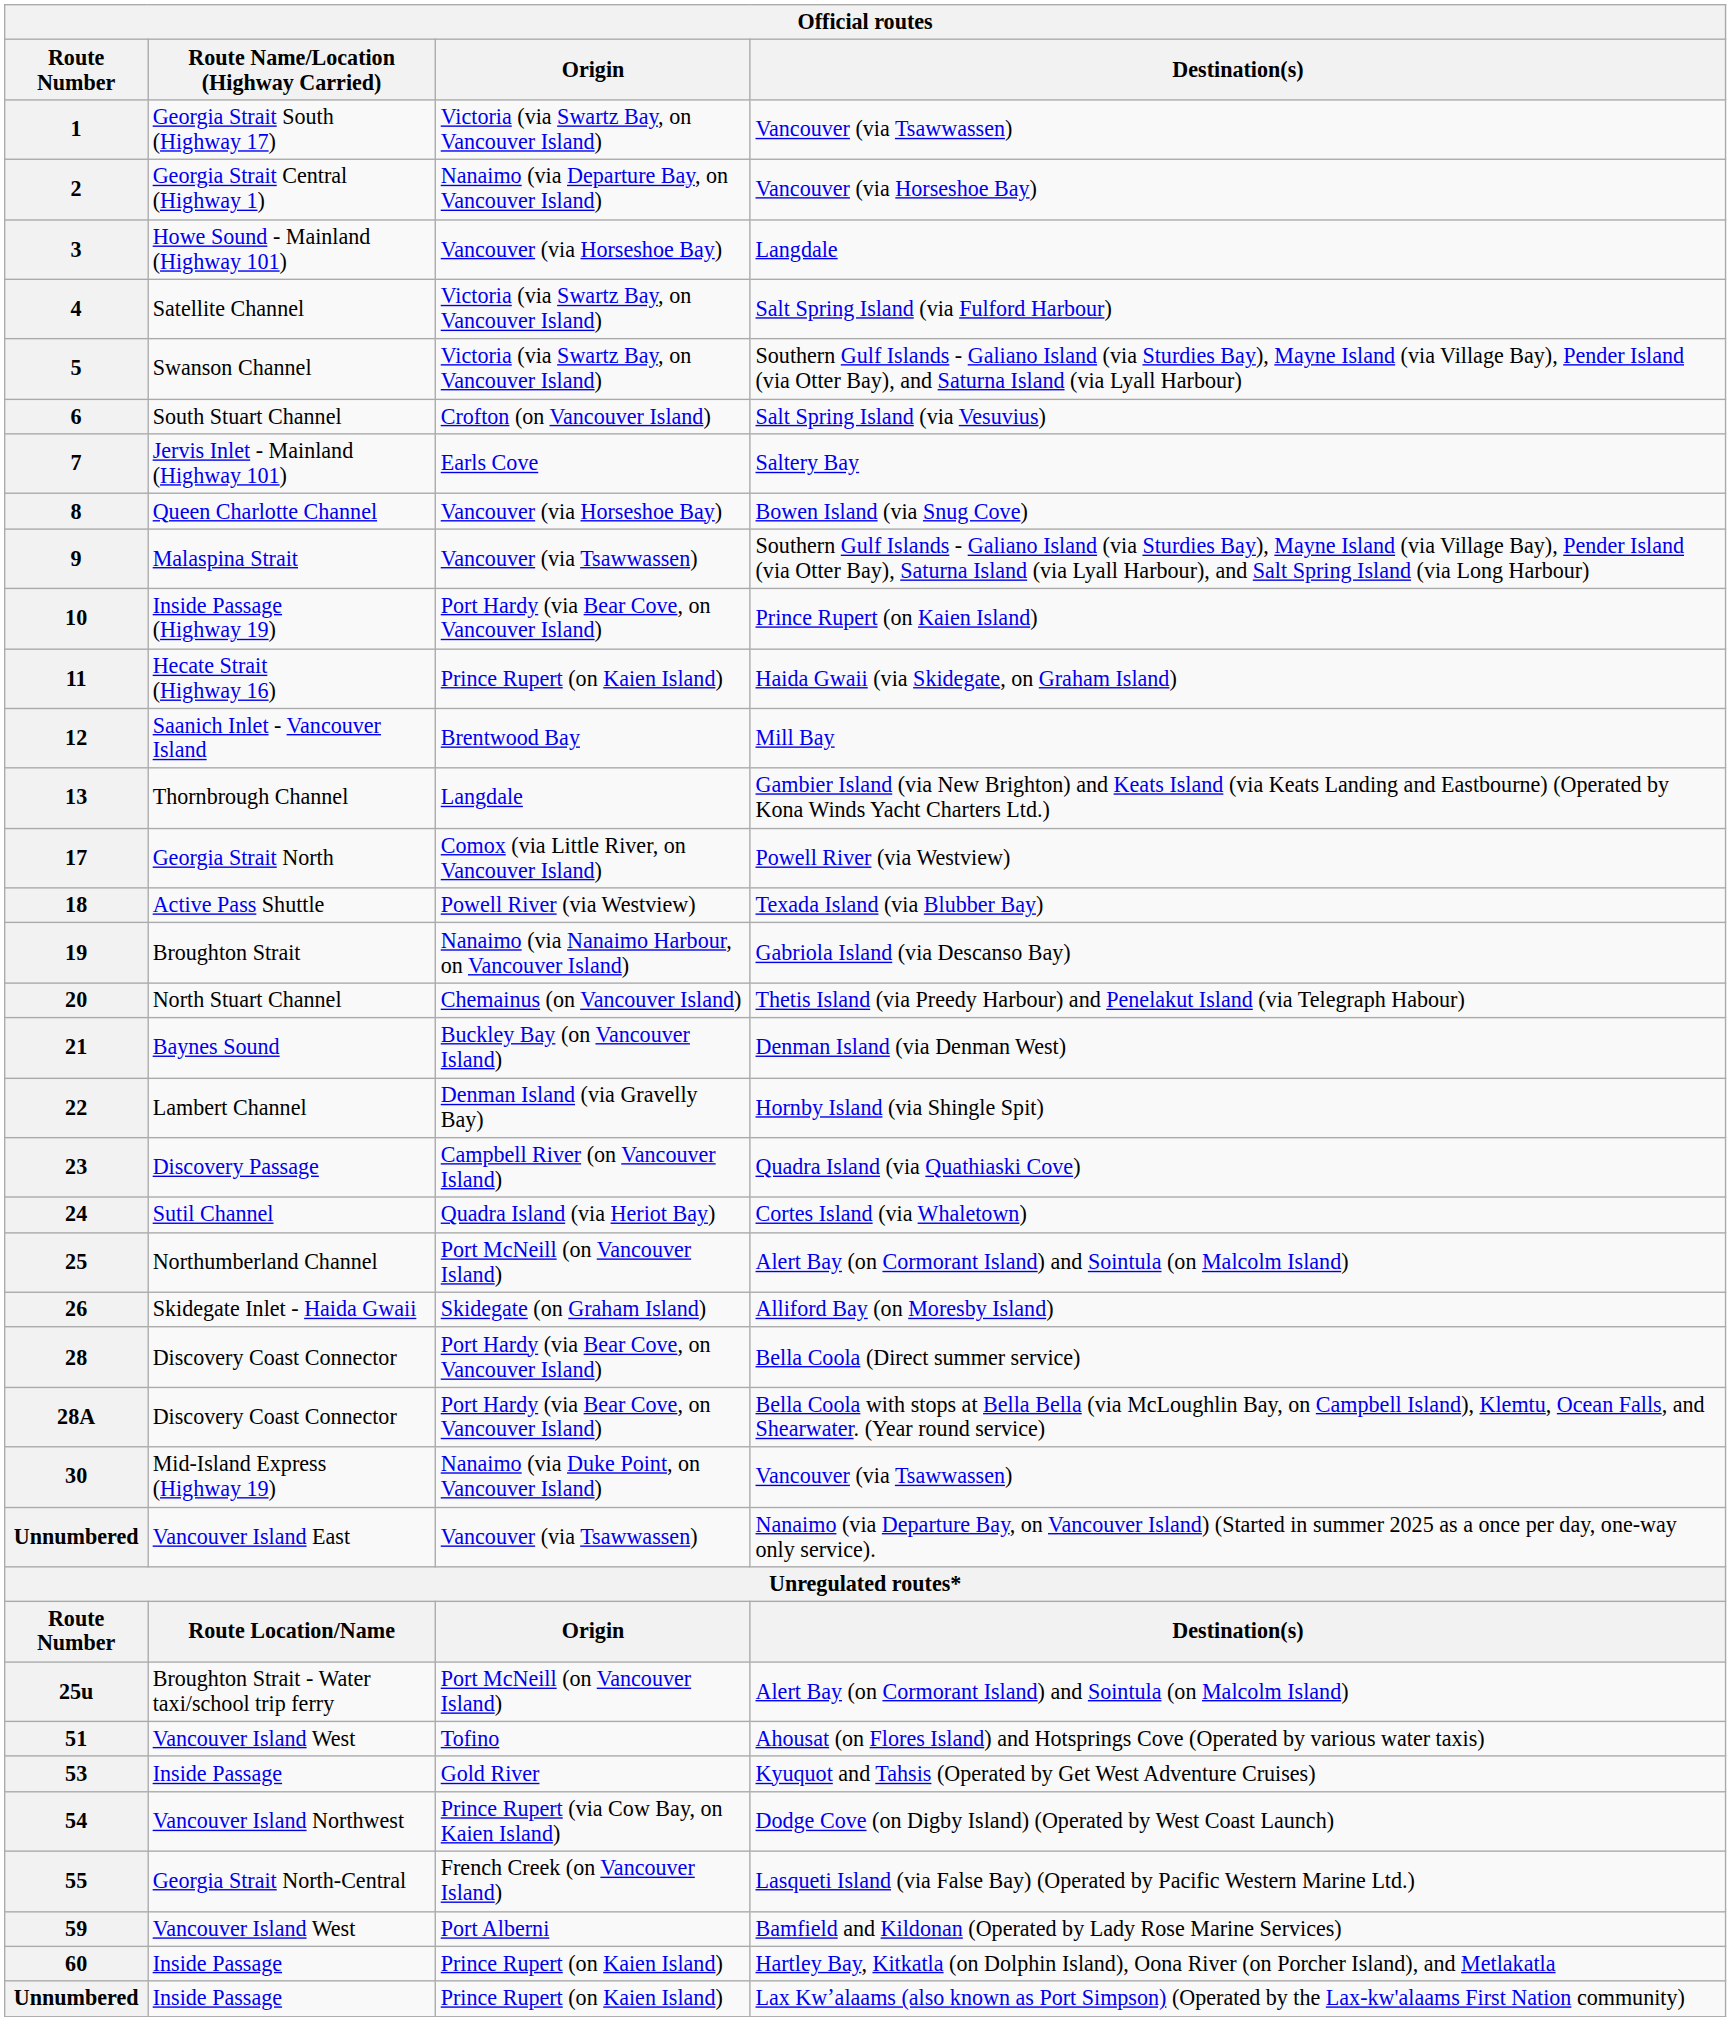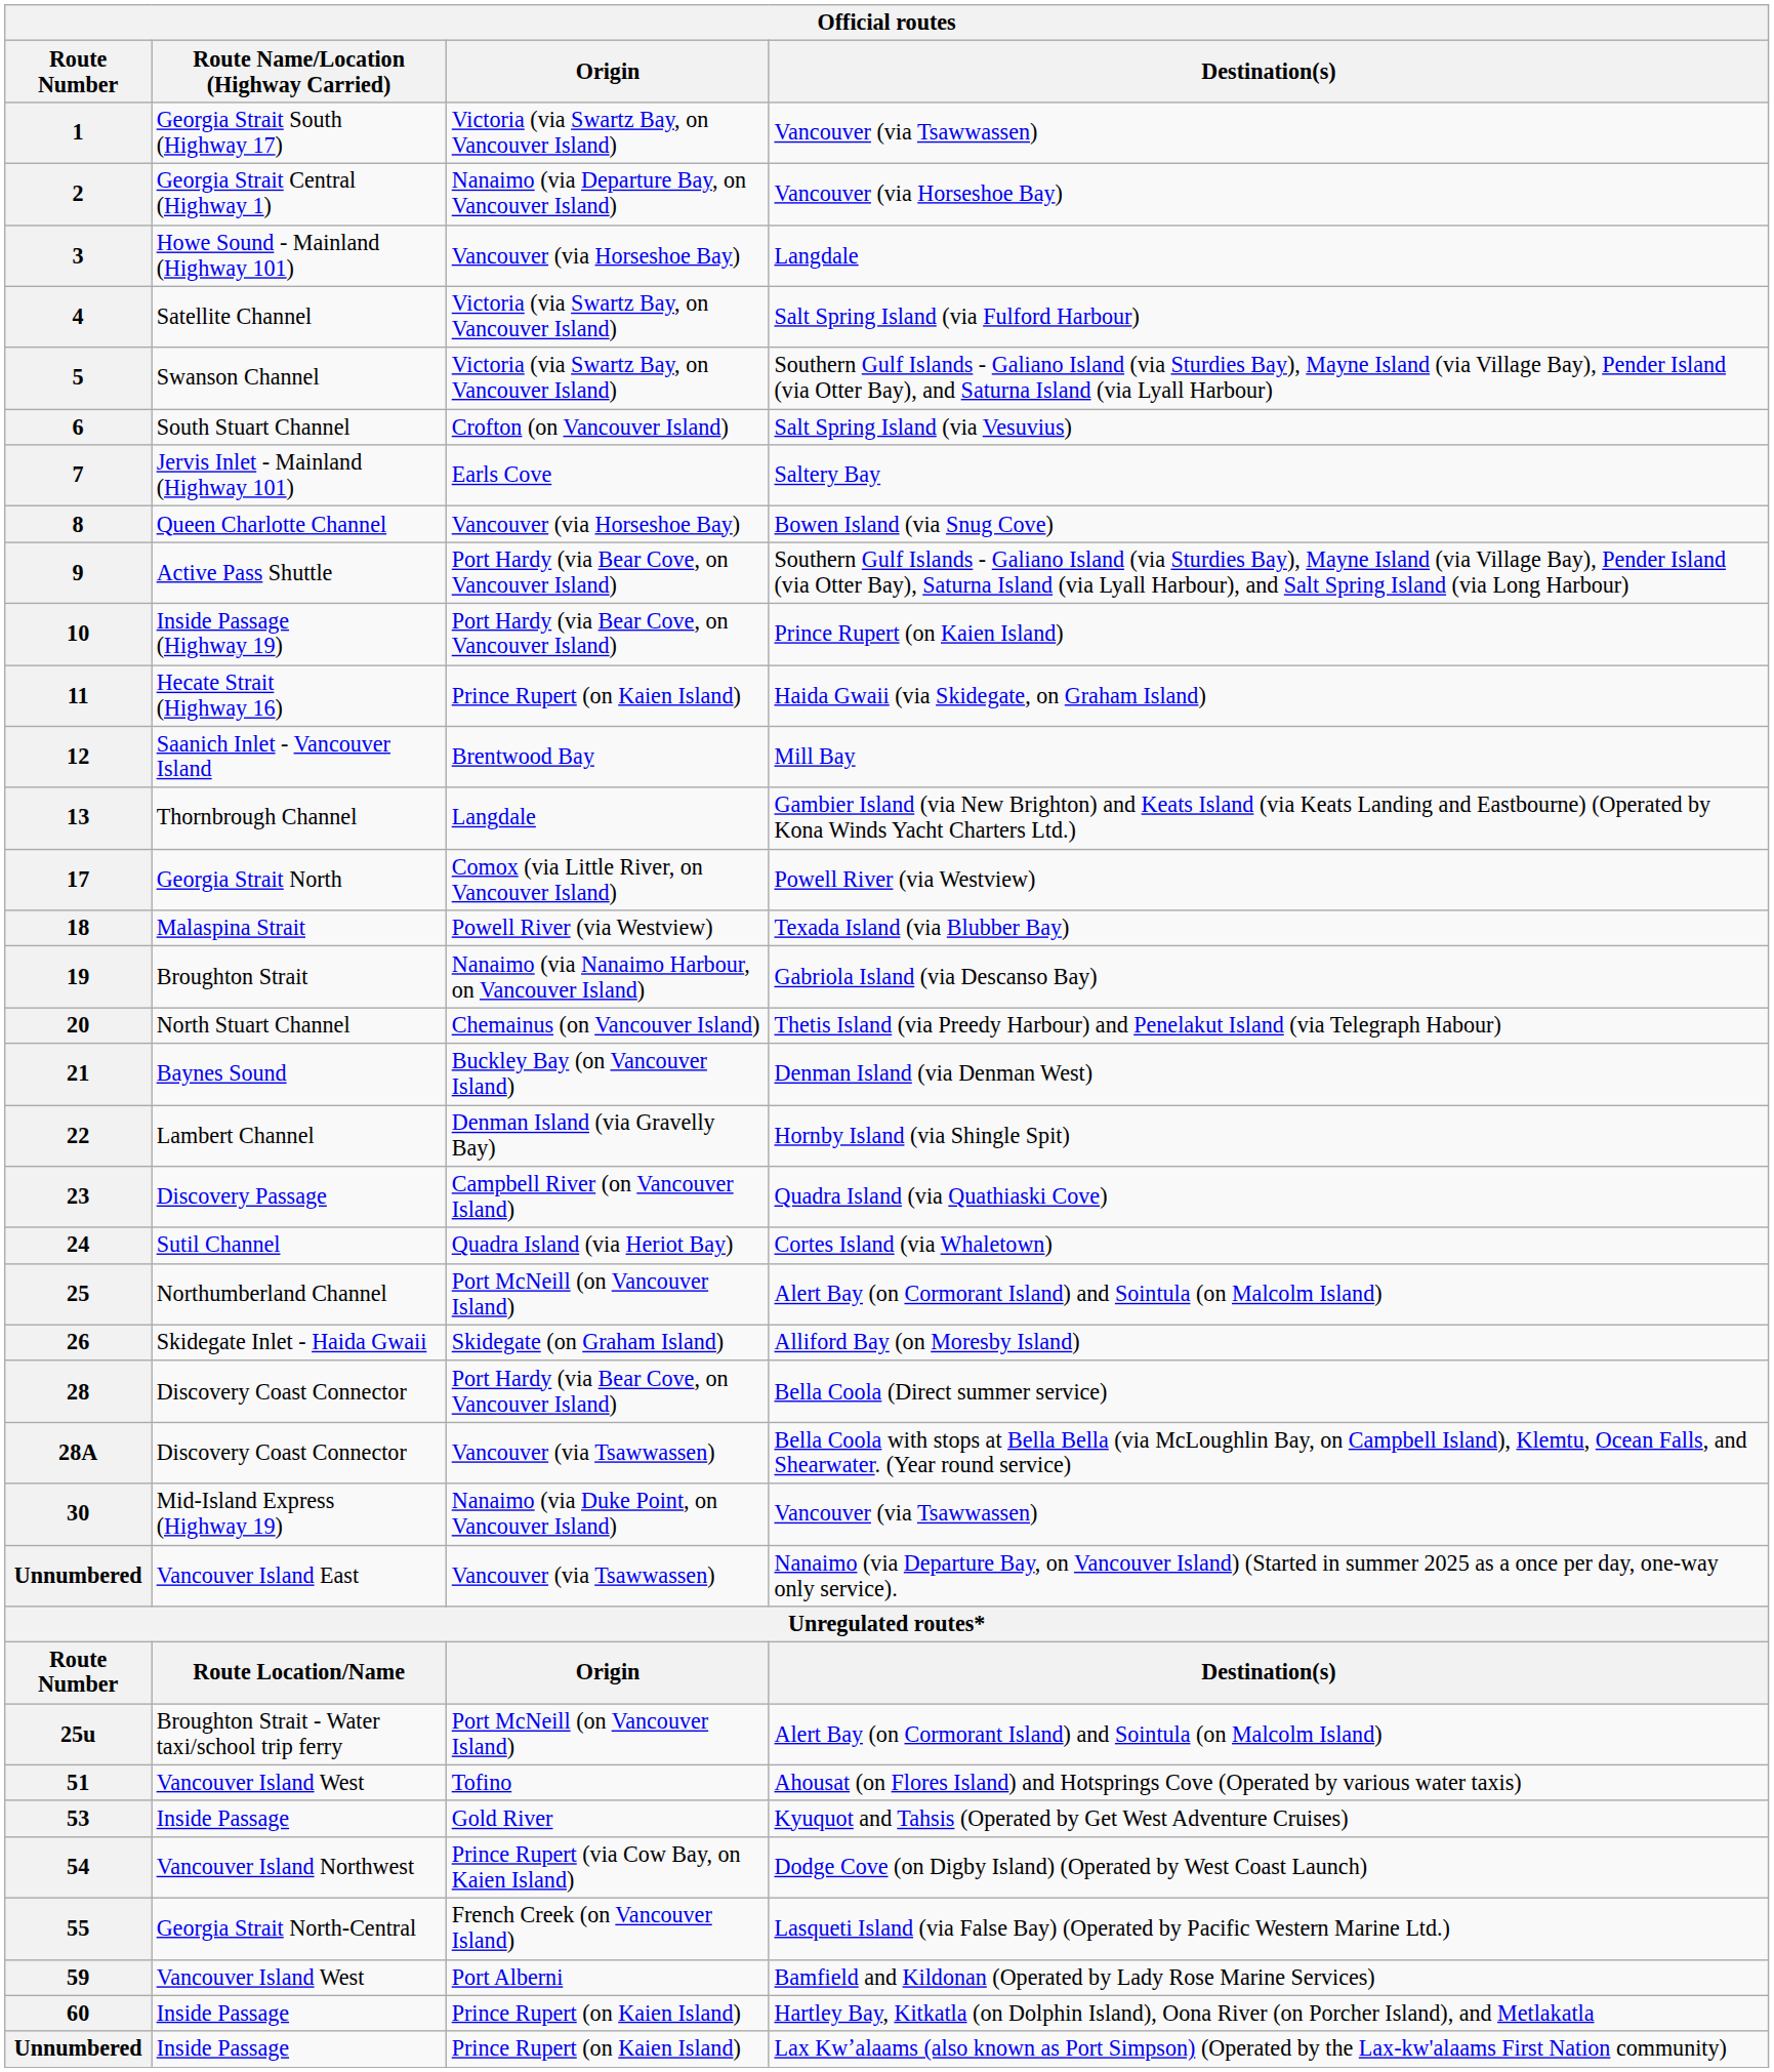 <table class="wikitable">
 <tr>
 <th colspan="4">Official routes</th>
 </tr>
 <tr>
 <th>Route Number</th>
 <th>Route Name/Location (Highway Carried)</th>
 <th>Origin</th>
 <th>Destination(s)</th>
 </tr>
 <tr>
 <th>1</th>
 <td><a href='#'>Georgia Strait</a> South<br>(<a href='#'>Highway 17</a>)</td>
 <td><a href='#'>Victoria</a> (via <a href='#'>Swartz Bay</a>, on <a href='#'>Vancouver Island</a>)</td>
 <td><a href='#'>Vancouver</a> (via <a href='#'>Tsawwassen</a>)</td>
 </tr>
 <tr>
 <th>2</th>
 <td><a href='#'>Georgia Strait</a> Central<br>(<a href='#'>Highway 1</a>)</td>
 <td><a href='#'>Nanaimo</a> (via <a href='#'>Departure Bay</a>, on <a href='#'>Vancouver Island</a>)</td>
 <td><a href='#'>Vancouver</a> (via <a href='#'>Horseshoe Bay</a>)</td>
 </tr>
 <tr>
 <th>3</th>
 <td><a href='#'>Howe Sound</a> - Mainland<br>(<a href='#'>Highway 101</a>)</td>
 <td><a href='#'>Vancouver</a> (via <a href='#'>Horseshoe Bay</a>)</td>
 <td><a href='#'>Langdale</a></td>
 </tr>
 <tr>
 <th>4</th>
 <td>Satellite Channel</td>
 <td><a href='#'>Victoria</a> (via <a href='#'>Swartz Bay</a>, on <a href='#'>Vancouver Island</a>)</td>
 <td><a href='#'>Salt Spring Island</a> (via <a href='#'>Fulford Harbour</a>)</td>
 </tr>
 <tr>
 <th>5</th>
 <td>Swanson Channel</td>
 <td><a href='#'>Victoria</a> (via <a href='#'>Swartz Bay</a>, on <a href='#'>Vancouver Island</a>)</td>
 <td>Southern <a href='#'>Gulf Islands</a> - <a href='#'>Galiano Island</a> (via <a href='#'>Sturdies Bay</a>), <a href='#'>Mayne Island</a> (via Village Bay), <a href='#'>Pender Island</a> (via Otter Bay), and <a href='#'>Saturna Island</a> (via Lyall Harbour)</td>
 </tr>
 <tr>
 <th>6</th>
 <td>South Stuart Channel</td>
 <td><a href='#'>Crofton</a> (on <a href='#'>Vancouver Island</a>)</td>
 <td><a href='#'>Salt Spring Island</a> (via <a href='#'>Vesuvius</a>)</td>
 </tr>
 <tr>
 <th>7</th>
 <td><a href='#'>Jervis Inlet</a> - Mainland<br>(<a href='#'>Highway 101</a>)</td>
 <td><a href='#'>Earls Cove</a></td>
 <td><a href='#'>Saltery Bay</a></td>
 </tr>
 <tr>
 <th>8</th>
 <td><a href='#'>Queen Charlotte Channel</a></td>
 <td><a href='#'>Vancouver</a> (via <a href='#'>Horseshoe Bay</a>)</td>
 <td><a href='#'>Bowen Island</a> (via <a href='#'>Snug Cove</a>)</td>
 </tr>
 <tr>
 <th>9</th>
-<td><a href='#'>Malaspina Strait</a></td>
-<td><a href='#'>Vancouver</a> (via <a href='#'>Tsawwassen</a>)</td>
+<td><a href='#'>Active Pass</a> Shuttle</td>
+<td><a href='#'>Port Hardy</a> (via <a href='#'>Bear Cove</a>, on <a href='#'>Vancouver Island</a>)</td>
 <td>Southern <a href='#'>Gulf Islands</a> - <a href='#'>Galiano Island</a> (via <a href='#'>Sturdies Bay</a>), <a href='#'>Mayne Island</a> (via Village Bay), <a href='#'>Pender Island</a> (via Otter Bay), <a href='#'>Saturna Island</a> (via Lyall Harbour), and <a href='#'>Salt Spring Island</a> (via Long Harbour)</td>
 </tr>
 <tr>
 <th>10</th>
 <td><a href='#'>Inside Passage</a><br>(<a href='#'>Highway 19</a>)</td>
 <td><a href='#'>Port Hardy</a> (via <a href='#'>Bear Cove</a>, on <a href='#'>Vancouver Island</a>)</td>
 <td><a href='#'>Prince Rupert</a> (on <a href='#'>Kaien Island</a>)</td>
 </tr>
 <tr>
 <th>11</th>
 <td><a href='#'>Hecate Strait</a><br>(<a href='#'>Highway 16</a>)</td>
 <td><a href='#'>Prince Rupert</a> (on <a href='#'>Kaien Island</a>)</td>
 <td><a href='#'>Haida Gwaii</a> (via <a href='#'>Skidegate</a>, on <a href='#'>Graham Island</a>)</td>
 </tr>
 <tr>
 <th>12</th>
 <td><a href='#'>Saanich Inlet</a> - <a href='#'>Vancouver Island</a></td>
 <td><a href='#'>Brentwood Bay</a></td>
 <td><a href='#'>Mill Bay</a></td>
 </tr>
 <tr>
 <th>13</th>
 <td>Thornbrough Channel</td>
 <td><a href='#'>Langdale</a></td>
 <td><a href='#'>Gambier Island</a> (via New Brighton) and <a href='#'>Keats Island</a> (via Keats Landing and Eastbourne) (Operated by Kona Winds Yacht Charters Ltd.)</td>
 </tr>
 <tr>
 <th>17</th>
 <td><a href='#'>Georgia Strait</a> North</td>
 <td><a href='#'>Comox</a> (via Little River, on <a href='#'>Vancouver Island</a>)</td>
 <td><a href='#'>Powell River</a> (via Westview)</td>
 </tr>
 <tr>
 <th>18</th>
-<td><a href='#'>Active Pass</a> Shuttle</td>
+<td><a href='#'>Malaspina Strait</a></td>
 <td><a href='#'>Powell River</a> (via Westview)</td>
 <td><a href='#'>Texada Island</a> (via <a href='#'>Blubber Bay</a>)</td>
 </tr>
 <tr>
 <th>19</th>
 <td>Broughton Strait</td>
 <td><a href='#'>Nanaimo</a> (via <a href='#'>Nanaimo Harbour</a>, on <a href='#'>Vancouver Island</a>)</td>
 <td><a href='#'>Gabriola Island</a> (via Descanso Bay)</td>
 </tr>
 <tr>
 <th>20</th>
 <td>North Stuart Channel</td>
 <td><a href='#'>Chemainus</a> (on <a href='#'>Vancouver Island</a>)</td>
 <td><a href='#'>Thetis Island</a> (via Preedy Harbour) and <a href='#'>Penelakut Island</a> (via Telegraph Habour)</td>
 </tr>
 <tr>
 <th>21</th>
 <td><a href='#'>Baynes Sound</a></td>
 <td><a href='#'>Buckley Bay</a> (on <a href='#'>Vancouver Island</a>)</td>
 <td><a href='#'>Denman Island</a> (via Denman West)</td>
 </tr>
 <tr>
 <th>22</th>
 <td>Lambert Channel</td>
 <td><a href='#'>Denman Island</a> (via Gravelly Bay)</td>
 <td><a href='#'>Hornby Island</a> (via Shingle Spit)</td>
 </tr>
 <tr>
 <th>23</th>
 <td><a href='#'>Discovery Passage</a></td>
 <td><a href='#'>Campbell River</a> (on <a href='#'>Vancouver Island</a>)</td>
 <td><a href='#'>Quadra Island</a> (via <a href='#'>Quathiaski Cove</a>)</td>
 </tr>
 <tr>
 <th>24</th>
 <td><a href='#'>Sutil Channel</a></td>
 <td><a href='#'>Quadra Island</a> (via <a href='#'>Heriot Bay</a>)</td>
 <td><a href='#'>Cortes Island</a> (via <a href='#'>Whaletown</a>)</td>
 </tr>
 <tr>
 <th>25</th>
 <td>Northumberland Channel</td>
 <td><a href='#'>Port McNeill</a> (on <a href='#'>Vancouver Island</a>)</td>
 <td><a href='#'>Alert Bay</a> (on <a href='#'>Cormorant Island</a>) and <a href='#'>Sointula</a> (on <a href='#'>Malcolm Island</a>)</td>
 </tr>
 <tr>
 <th>26</th>
 <td>Skidegate Inlet - <a href='#'>Haida Gwaii</a></td>
 <td><a href='#'>Skidegate</a> (on <a href='#'>Graham Island</a>)</td>
 <td><a href='#'>Alliford Bay</a> (on <a href='#'>Moresby Island</a>)</td>
 </tr>
 <tr>
 <th>28</th>
 <td>Discovery Coast Connector</td>
 <td><a href='#'>Port Hardy</a> (via <a href='#'>Bear Cove</a>, on <a href='#'>Vancouver Island</a>)</td>
 <td><a href='#'>Bella Coola</a> (Direct summer service)</td>
 </tr>
 <tr>
 <th>28A</th>
 <td>Discovery Coast Connector</td>
-<td><a href='#'>Port Hardy</a> (via <a href='#'>Bear Cove</a>, on <a href='#'>Vancouver Island</a>)</td>
+<td><a href='#'>Vancouver</a> (via <a href='#'>Tsawwassen</a>)</td>
 <td><a href='#'>Bella Coola</a> with stops at <a href='#'>Bella Bella</a> (via McLoughlin Bay, on <a href='#'>Campbell Island</a>), <a href='#'>Klemtu</a>, <a href='#'>Ocean Falls</a>, and <a href='#'>Shearwater</a>. (Year round service)</td>
 </tr>
 <tr>
 <th>30</th>
 <td>Mid-Island Express<br>(<a href='#'>Highway 19</a>)</td>
 <td><a href='#'>Nanaimo</a> (via <a href='#'>Duke Point</a>, on <a href='#'>Vancouver Island</a>)</td>
 <td><a href='#'>Vancouver</a> (via <a href='#'>Tsawwassen</a>)</td>
 </tr>
 <tr>
 <th>Unnumbered</th>
 <td><a href='#'>Vancouver Island</a> East</td>
 <td><a href='#'>Vancouver</a> (via <a href='#'>Tsawwassen</a>)</td>
 <td><a href='#'>Nanaimo</a> (via <a href='#'>Departure Bay</a>, on <a href='#'>Vancouver Island</a>) (Started in summer 2025 as a once per day, one-way only service).</td>
 </tr>
 <tr>
 <th colspan="4">Unregulated routes*</th>
 </tr>
 <tr>
 <th>Route Number</th>
 <th>Route Location/Name</th>
 <th>Origin</th>
 <th>Destination(s)</th>
 </tr>
 <tr>
 <th>25u</th>
 <td>Broughton Strait - Water taxi/school trip ferry</td>
 <td><a href='#'>Port McNeill</a> (on <a href='#'>Vancouver Island</a>)</td>
 <td><a href='#'>Alert Bay</a> (on <a href='#'>Cormorant Island</a>) and <a href='#'>Sointula</a> (on <a href='#'>Malcolm Island</a>)</td>
 </tr>
 <tr>
 <th>51</th>
 <td><a href='#'>Vancouver Island</a> West</td>
 <td><a href='#'>Tofino</a></td>
 <td><a href='#'>Ahousat</a> (on <a href='#'>Flores Island</a>) and Hotsprings Cove (Operated by various water taxis)</td>
 </tr>
 <tr>
 <th>53</th>
 <td><a href='#'>Inside Passage</a></td>
 <td><a href='#'>Gold River</a></td>
 <td><a href='#'>Kyuquot</a> and <a href='#'>Tahsis</a> (Operated by Get West Adventure Cruises)</td>
 </tr>
 <tr>
 <th>54</th>
 <td><a href='#'>Vancouver Island</a> Northwest</td>
 <td><a href='#'>Prince Rupert</a> (via Cow Bay, on <a href='#'>Kaien Island</a>)</td>
 <td><a href='#'>Dodge Cove</a> (on Digby Island) (Operated by West Coast Launch)</td>
 </tr>
 <tr>
 <th>55</th>
 <td><a href='#'>Georgia Strait</a> North-Central</td>
 <td>French Creek (on <a href='#'>Vancouver Island</a>)</td>
 <td><a href='#'>Lasqueti Island</a> (via False Bay) (Operated by  Pacific Western Marine Ltd.)</td>
 </tr>
 <tr>
 <th>59</th>
 <td><a href='#'>Vancouver Island</a> West</td>
 <td><a href='#'>Port Alberni</a></td>
 <td><a href='#'>Bamfield</a> and <a href='#'>Kildonan</a> (Operated by Lady Rose Marine Services)</td>
 </tr>
 <tr>
 <th>60</th>
 <td><a href='#'>Inside Passage</a></td>
 <td><a href='#'>Prince Rupert</a> (on <a href='#'>Kaien Island</a>)</td>
 <td><a href='#'>Hartley Bay</a>, <a href='#'>Kitkatla</a> (on Dolphin Island), Oona River (on Porcher Island), and <a href='#'>Metlakatla</a></td>
 </tr>
 <tr>
 <th>Unnumbered</th>
 <td><a href='#'>Inside Passage</a></td>
 <td><a href='#'>Prince Rupert</a> (on <a href='#'>Kaien Island</a>)</td>
 <td><a href='#'>Lax Kwʼalaams (also known as Port Simpson)</a> (Operated by the <a href='#'>Lax-kw'alaams First Nation</a> community)</td>
 </tr>
 </table>
